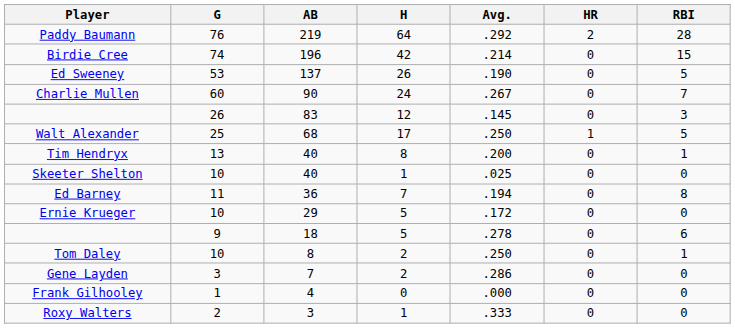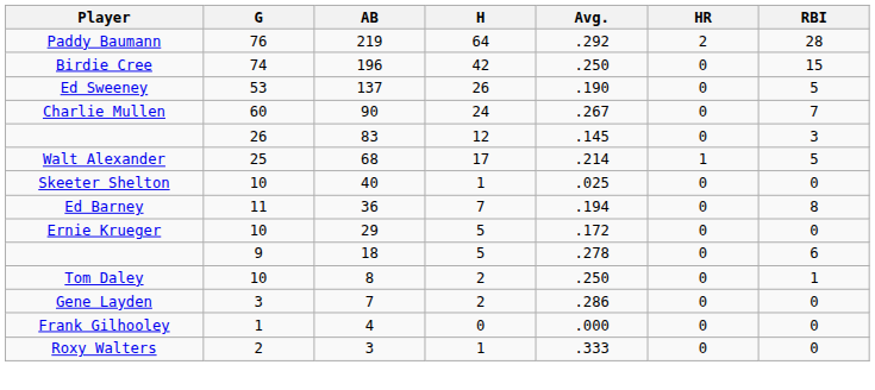 <table class="wikitable sortable">
 <tr>
 <th bgcolor="#DDDDFF" width="16%">Player</th>
 <th bgcolor="#DDDDFF" width="9%">G</th>
 <th bgcolor="#DDDDFF" width="9%">AB</th>
 <th bgcolor="#DDDDFF" width="9%">H</th>
 <th bgcolor="#DDDDFF" width="9%">Avg.</th>
 <th bgcolor="#DDDDFF" width="9%">HR</th>
 <th bgcolor="#DDDDFF" width="9%">RBI</th>
 </tr>
 <tr align="center">
 <td><a href='#'>Paddy Baumann</a></td>
 <td>76</td>
 <td>219</td>
 <td>64</td>
 <td>.292</td>
 <td>2</td>
 <td>28</td>
 </tr>
 <tr align=center>
 <td><a href='#'>Birdie Cree</a></td>
 <td>74</td>
 <td>196</td>
 <td>42</td>
-<td>.214</td>
+<td>.250</td>
 <td>0</td>
 <td>15</td>
 </tr>
 <tr align=center>
 <td><a href='#'>Ed Sweeney</a></td>
 <td>53</td>
 <td>137</td>
 <td>26</td>
 <td>.190</td>
 <td>0</td>
 <td>5</td>
 </tr>
 <tr align=center>
 <td><a href='#'>Charlie Mullen</a></td>
 <td>60</td>
 <td>90</td>
 <td>24</td>
 <td>.267</td>
 <td>0</td>
 <td>7</td>
 </tr>
 <tr align=center>
 <td></td>
 <td>26</td>
 <td>83</td>
 <td>12</td>
 <td>.145</td>
 <td>0</td>
 <td>3</td>
 </tr>
 <tr align="center">
 <td><a href='#'>Walt Alexander</a></td>
 <td>25</td>
 <td>68</td>
 <td>17</td>
-<td>.250</td>
+<td>.214</td>
 <td>1</td>
 <td>5</td>
-</tr>
-<tr align=center>
-<td><a href='#'>Tim Hendryx</a></td>
-<td>13</td>
-<td>40</td>
-<td>8</td>
-<td>.200</td>
-<td>0</td>
-<td>1</td>
 </tr>
 <tr align=center>
 <td><a href='#'>Skeeter Shelton</a></td>
 <td>10</td>
 <td>40</td>
 <td>1</td>
 <td>.025</td>
 <td>0</td>
 <td>0</td>
 </tr>
 <tr align=center>
 <td><a href='#'>Ed Barney</a></td>
 <td>11</td>
 <td>36</td>
 <td>7</td>
 <td>.194</td>
 <td>0</td>
 <td>8</td>
 </tr>
 <tr align=center>
 <td><a href='#'>Ernie Krueger</a></td>
 <td>10</td>
 <td>29</td>
 <td>5</td>
 <td>.172</td>
 <td>0</td>
 <td>0</td>
 </tr>
 <tr align=center>
 <td></td>
 <td>9</td>
 <td>18</td>
 <td>5</td>
 <td>.278</td>
 <td>0</td>
 <td>6</td>
 </tr>
 <tr align="center">
 <td><a href='#'>Tom Daley</a></td>
 <td>10</td>
 <td>8</td>
 <td>2</td>
 <td>.250</td>
 <td>0</td>
 <td>1</td>
 </tr>
 <tr align=center>
 <td><a href='#'>Gene Layden</a></td>
 <td>3</td>
 <td>7</td>
 <td>2</td>
 <td>.286</td>
 <td>0</td>
 <td>0</td>
 </tr>
 <tr align=center>
 <td><a href='#'>Frank Gilhooley</a></td>
 <td>1</td>
 <td>4</td>
 <td>0</td>
 <td>.000</td>
 <td>0</td>
 <td>0</td>
 </tr>
 <tr align=center>
 <td><a href='#'>Roxy Walters</a></td>
 <td>2</td>
 <td>3</td>
 <td>1</td>
 <td>.333</td>
 <td>0</td>
 <td>0</td>
 </tr>
 </table>
